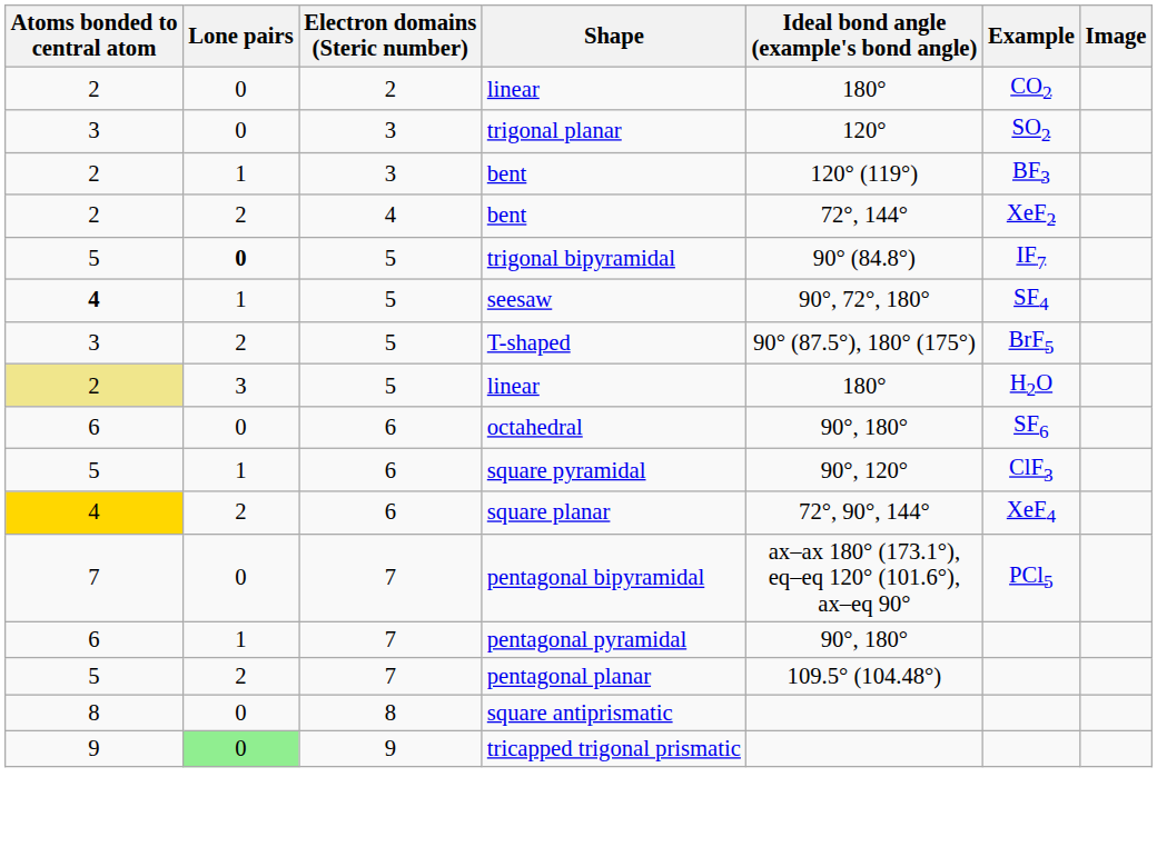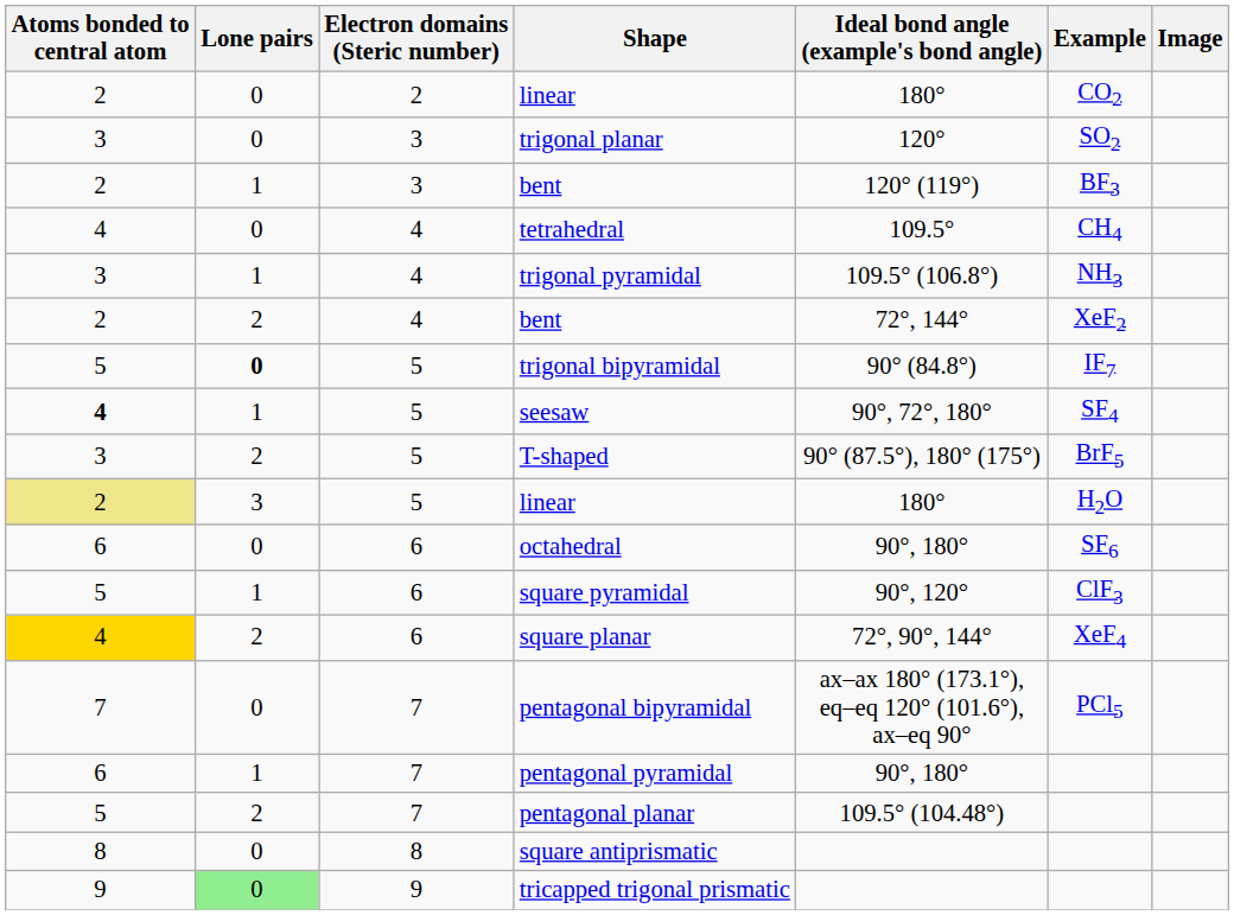 <table class="wikitable sortable" style="text-align: center;">
 <tr>
 <th scope="col">Atoms bonded to <br>central atom</th>
 <th scope="col">Lone pairs</th>
 <th scope="col">Electron domains <br>(Steric number)</th>
 <th scope="col">Shape</th>
 <th scope="col">Ideal bond angle <br>(example's bond angle)</th>
 <th scope="col">Example</th>
 <th scope="col">Image</th>
 </tr>
 <tr>
 <td>2</td>
 <td>0</td>
 <td>2</td>
 <td style="text-align: left;"><a href='#'>linear</a></td>
 <td>180°</td>
 <td><a href='#'>CO<sub>2</sub></a></td>
 <td></td>
 </tr>
 <tr>
 <td>3</td>
 <td>0</td>
 <td>3</td>
 <td style="text-align: left;"><a href='#'>trigonal planar</a></td>
 <td>120°</td>
 <td><a href='#'>SO<sub>2</sub></a></td>
 <td></td>
 </tr>
 <tr>
 <td>2</td>
 <td>1</td>
 <td>3</td>
 <td style="text-align: left;"><a href='#'>bent</a></td>
 <td>120° (119°)</td>
 <td><a href='#'>BF<sub>3</sub></a></td>
+<td></td>
+</tr>
+<tr>
+<td>4</td>
+<td>0</td>
+<td>4</td>
+<td style="text-align: left;"><a href='#'>tetrahedral</a></td>
+<td>109.5°</td>
+<td><a href='#'>CH<sub>4</sub></a></td>
+<td></td>
+</tr>
+<tr>
+<td>3</td>
+<td>1</td>
+<td>4</td>
+<td style="text-align: left;"><a href='#'>trigonal pyramidal</a></td>
+<td>109.5° (106.8°)</td>
+<td><a href='#'>NH<sub>3</sub></a></td>
 <td></td>
 </tr>
 <tr>
 <td>2</td>
 <td>2</td>
 <td>4</td>
 <td style="text-align: left;"><a href='#'>bent</a></td>
 <td>72°, 144°</td>
 <td><a href='#'>XeF<sub>2</sub></a></td>
 <td></td>
 </tr>
 <tr>
 <td>5</td>
 <td><strong>0</strong></td>
 <td>5</td>
 <td style="text-align: left;"><a href='#'>trigonal bipyramidal</a></td>
 <td>90° (84.8°)</td>
 <td><a href='#'>IF<sub>7</sub></a></td>
 <td></td>
 </tr>
 <tr>
 <td><strong>4</strong></td>
 <td>1</td>
 <td>5</td>
 <td style="text-align: left;"><a href='#'>seesaw</a></td>
 <td>90°, 72°, 180°</td>
 <td><a href='#'>SF<sub>4</sub></a></td>
 <td></td>
 </tr>
 <tr>
 <td>3</td>
 <td>2</td>
 <td>5</td>
 <td style="text-align: left;"><a href='#'>T-shaped</a></td>
 <td>90° (87.5°), 180° (175°)</td>
 <td><a href='#'>BrF<sub>5</sub></a></td>
 <td></td>
 </tr>
 <tr>
 <td style="background: khaki;">2</td>
 <td>3</td>
 <td>5</td>
 <td style="text-align: left;"><a href='#'>linear</a></td>
 <td>180°</td>
 <td><a href='#'>H<sub>2</sub>O</a></td>
 <td></td>
 </tr>
 <tr>
 <td>6</td>
 <td>0</td>
 <td>6</td>
 <td style="text-align: left;"><a href='#'>octahedral</a></td>
 <td>90°, 180°</td>
 <td><a href='#'>SF<sub>6</sub></a></td>
 <td></td>
 </tr>
 <tr>
 <td>5</td>
 <td>1</td>
 <td>6</td>
 <td style="text-align: left;"><a href='#'>square pyramidal</a></td>
 <td>90°, 120°</td>
 <td><a href='#'>ClF<sub>3</sub></a></td>
 <td></td>
 </tr>
 <tr>
 <td style="background: gold;">4</td>
 <td>2</td>
 <td>6</td>
 <td style="text-align: left;"><a href='#'>square planar</a></td>
 <td>72°, 90°, 144°</td>
 <td><a href='#'>XeF<sub>4</sub></a></td>
 <td></td>
 </tr>
 <tr>
 <td>7</td>
 <td>0</td>
 <td>7</td>
 <td style="text-align: left;"><a href='#'>pentagonal bipyramidal</a></td>
 <td>ax–ax 180° (173.1°), <br> eq–eq 120° (101.6°), <br>ax–eq 90°</td>
 <td><a href='#'>PCl<sub>5</sub></a></td>
 <td></td>
 </tr>
 <tr>
 <td>6</td>
 <td>1</td>
 <td>7</td>
 <td style="text-align: left;"><a href='#'>pentagonal pyramidal</a></td>
 <td>90°, 180°</td>
 <td></td>
 <td></td>
 </tr>
 <tr>
 <td>5</td>
 <td>2</td>
 <td>7</td>
 <td style="text-align: left;"><a href='#'>pentagonal planar</a></td>
 <td>109.5° (104.48°)</td>
 <td><a href='#'></a></td>
 <td></td>
 </tr>
 <tr>
 <td>8</td>
 <td>0</td>
 <td>8</td>
 <td style="text-align: left;"><a href='#'>square antiprismatic</a></td>
 <td></td>
 <td><a href='#'></a></td>
 <td></td>
 </tr>
 <tr>
 <td>9</td>
 <td style="background: lightgreen;">0</td>
 <td>9</td>
 <td style="text-align: left;"><a href='#'>tricapped trigonal prismatic</a></td>
 <td></td>
 <td><a href='#'></a></td>
 <td></td>
 </tr>
 </table>
